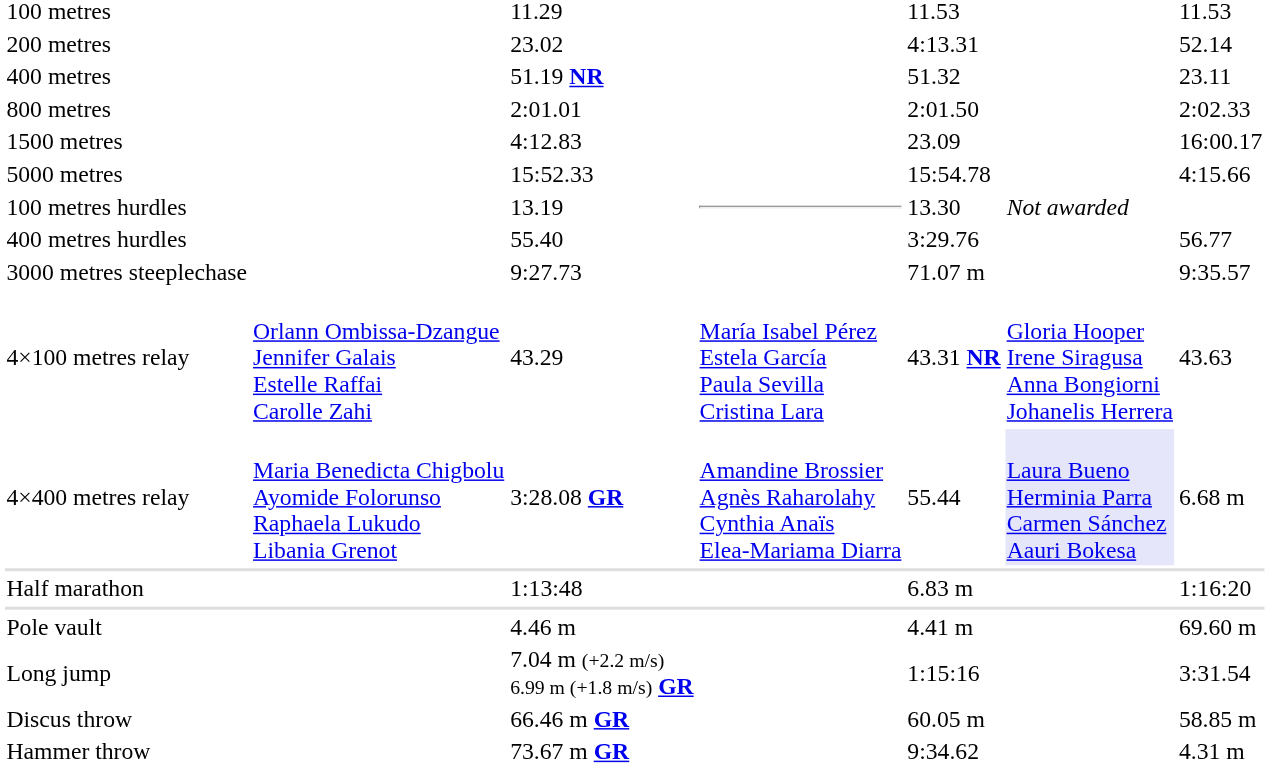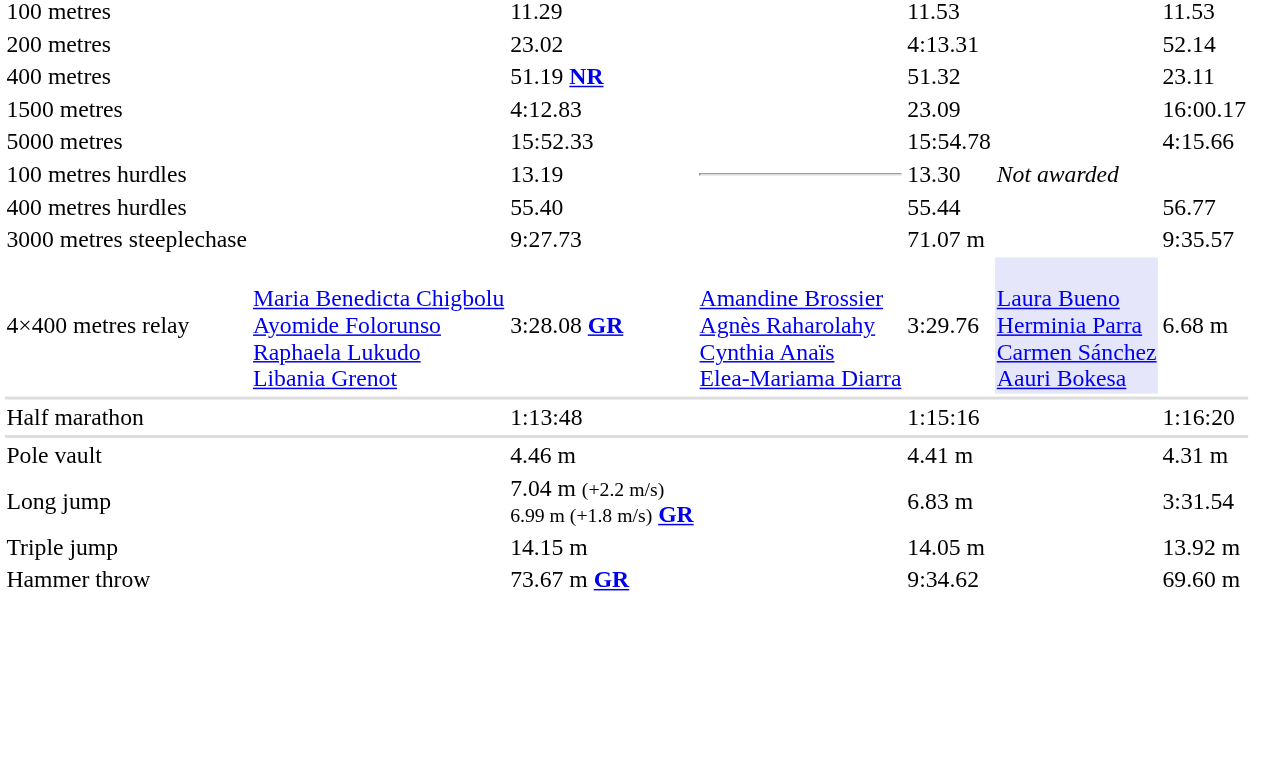 <table>
 <tr>
 <td>100 metres<br></td>
 <td></td>
 <td>11.29</td>
 <td></td>
 <td>11.53</td>
 <td></td>
 <td>11.53</td>
 </tr>
 <tr>
 <td>200 metres<br></td>
 <td></td>
 <td>23.02</td>
 <td></td>
 <td>4:13.31</td>
 <td></td>
 <td>52.14</td>
 </tr>
 <tr>
 <td>400 metres<br></td>
 <td></td>
 <td>51.19 <strong><a href='#'>NR</a></strong></td>
 <td></td>
 <td>51.32</td>
 <td></td>
 <td>23.11</td>
-</tr>
-<tr>
-<td>800 metres<br></td>
-<td></td>
-<td>2:01.01</td>
-<td></td>
-<td>2:01.50</td>
-<td></td>
-<td>2:02.33</td>
 </tr>
 <tr>
 <td>1500 metres<br></td>
 <td></td>
 <td>4:12.83</td>
 <td></td>
 <td>23.09</td>
 <td></td>
 <td>16:00.17</td>
 </tr>
 <tr>
 <td>5000 metres<br></td>
 <td></td>
 <td>15:52.33</td>
 <td></td>
 <td>15:54.78</td>
 <td></td>
 <td>4:15.66</td>
 </tr>
 <tr>
 <td>100 metres hurdles<br></td>
 <td></td>
 <td>13.19</td>
 <td><hr></td>
 <td>13.30</td>
 <td colspan=2><em>Not awarded</em></td>
 </tr>
 <tr>
 <td>400 metres hurdles<br></td>
 <td></td>
 <td>55.40</td>
 <td></td>
-<td>3:29.76</td>
+<td>55.44</td>
 <td></td>
 <td>56.77</td>
 </tr>
 <tr>
 <td>3000 metres steeplechase<br></td>
 <td></td>
 <td>9:27.73</td>
 <td></td>
 <td>71.07 m</td>
 <td></td>
 <td>9:35.57</td>
 </tr>
 <tr>
-<td>4×100 metres relay<br></td>
-<td><br><a href='#'>Orlann Ombissa-Dzangue</a><br><a href='#'>Jennifer Galais</a><br><a href='#'>Estelle Raffai</a><br><a href='#'>Carolle Zahi</a></td>
-<td>43.29</td>
-<td><br><a href='#'>María Isabel Pérez</a><br><a href='#'>Estela García</a><br><a href='#'>Paula Sevilla</a><br><a href='#'>Cristina Lara</a></td>
-<td>43.31 <strong><a href='#'>NR</a></strong></td>
-<td><br><a href='#'>Gloria Hooper</a><br><a href='#'>Irene Siragusa</a><br><a href='#'>Anna Bongiorni</a><br><a href='#'>Johanelis Herrera</a></td>
-<td>43.63</td>
-</tr>
-<tr>
 <td>4×400 metres relay<br></td>
 <td><br><a href='#'>Maria Benedicta Chigbolu</a><br><a href='#'>Ayomide Folorunso</a><br><a href='#'>Raphaela Lukudo</a><br><a href='#'>Libania Grenot</a></td>
 <td>3:28.08 <strong><a href='#'>GR</a></strong></td>
 <td><br><a href='#'>Amandine Brossier</a><br><a href='#'>Agnès Raharolahy</a><br><a href='#'>Cynthia Anaïs</a><br><a href='#'>Elea-Mariama Diarra</a></td>
-<td>55.44</td>
+<td>3:29.76</td>
 <td style="background: lavender;"><br><a href='#'>Laura Bueno</a><br><a href='#'>Herminia Parra</a><br><a href='#'>Carmen Sánchez</a><br><a href='#'>Aauri Bokesa</a></td>
 <td>6.68 m</td>
 </tr>
 <tr bgcolor=#DDDDDD>
 <td colspan=7></td>
 </tr>
 <tr>
 <td>Half marathon<br></td>
 <td></td>
 <td>1:13:48</td>
 <td></td>
-<td>6.83 m</td>
+<td>1:15:16</td>
 <td></td>
 <td>1:16:20</td>
 </tr>
 <tr bgcolor=#DDDDDD>
 <td colspan=7></td>
 </tr>
 <tr>
 <td>Pole vault<br></td>
 <td></td>
 <td>4.46 m</td>
 <td></td>
 <td>4.41 m</td>
 <td></td>
-<td>69.60 m</td>
+<td>4.31 m</td>
 </tr>
 <tr>
 <td>Long jump<br></td>
 <td></td>
 <td>7.04 m <small>(+2.2 m/s)</small><br><small>6.99 m (+1.8 m/s)</small> <strong><a href='#'>GR</a></strong></td>
 <td></td>
-<td>1:15:16</td>
+<td>6.83 m</td>
 <td></td>
 <td>3:31.54</td>
 </tr>
 <tr>
-<td>Discus throw<br></td>
+<td>Triple jump<br></td>
 <td></td>
-<td>66.46 m <strong><a href='#'>GR</a></strong></td>
+<td>14.15 m</td>
 <td></td>
-<td>60.05 m</td>
+<td>14.05 m</td>
 <td></td>
-<td>58.85 m</td>
+<td>13.92 m</td>
 </tr>
 <tr>
 <td>Hammer throw<br></td>
 <td></td>
 <td>73.67 m <strong><a href='#'>GR</a></strong></td>
 <td></td>
 <td>9:34.62</td>
 <td></td>
-<td>4.31 m</td>
+<td>69.60 m</td>
 </tr>
 </table>
